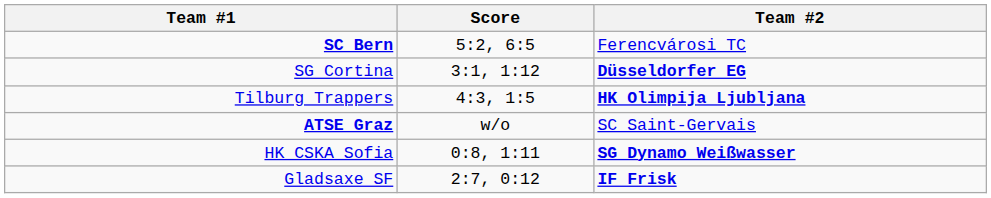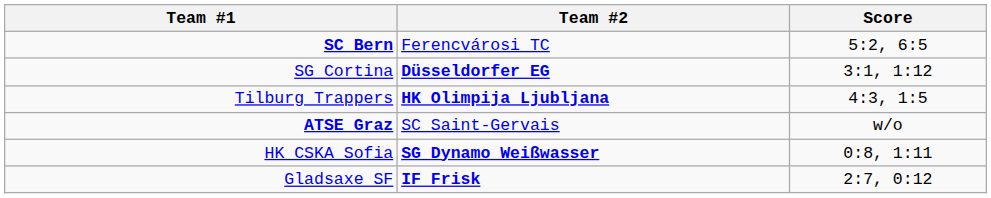 <table class="wikitable" style="text-align: center;">
 <tr>
 <th width=22%>Team #1</th>
+<th width=22%>Team #2</th>
 <th width=11%>Score</th>
-<th width=22%>Team #2</th>
 </tr>
 <tr>
 <td style="text-align: right;"><strong><a href='#'>SC Bern</a></strong> </td>
+<td style="text-align: left;"> <a href='#'>Ferencvárosi TC</a></td>
 <td>5:2, 6:5</td>
-<td style="text-align: left;"> <a href='#'>Ferencvárosi TC</a></td>
 </tr>
 <tr>
 <td style="text-align: right;"><a href='#'>SG Cortina</a> </td>
+<td style="text-align: left;"> <strong><a href='#'>Düsseldorfer EG</a></strong></td>
 <td>3:1, 1:12</td>
-<td style="text-align: left;"> <strong><a href='#'>Düsseldorfer EG</a></strong></td>
 </tr>
 <tr>
 <td style="text-align: right;"><a href='#'>Tilburg Trappers</a> </td>
+<td style="text-align: left;"> <strong><a href='#'>HK Olimpija Ljubljana</a></strong></td>
 <td>4:3, 1:5</td>
-<td style="text-align: left;"> <strong><a href='#'>HK Olimpija Ljubljana</a></strong></td>
 </tr>
 <tr>
 <td style="text-align: right;"><strong><a href='#'>ATSE Graz</a></strong> </td>
+<td style="text-align: left;"> <a href='#'>SC Saint-Gervais</a></td>
 <td>w/o</td>
-<td style="text-align: left;"> <a href='#'>SC Saint-Gervais</a></td>
 </tr>
 <tr>
 <td style="text-align: right;"><a href='#'>HK CSKA Sofia</a> </td>
+<td style="text-align: left;"> <strong><a href='#'>SG Dynamo Weißwasser</a></strong></td>
 <td>0:8, 1:11</td>
-<td style="text-align: left;"> <strong><a href='#'>SG Dynamo Weißwasser</a></strong></td>
 </tr>
 <tr>
 <td style="text-align: right;"><a href='#'>Gladsaxe SF</a> </td>
+<td style="text-align: left;"> <strong><a href='#'>IF Frisk</a></strong></td>
 <td>2:7, 0:12</td>
-<td style="text-align: left;"> <strong><a href='#'>IF Frisk</a></strong></td>
 </tr>
 </table>
